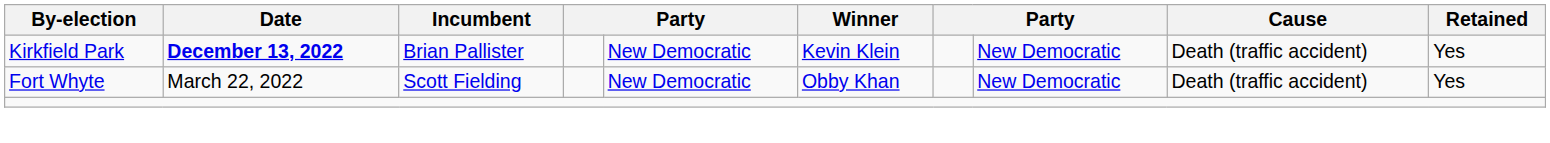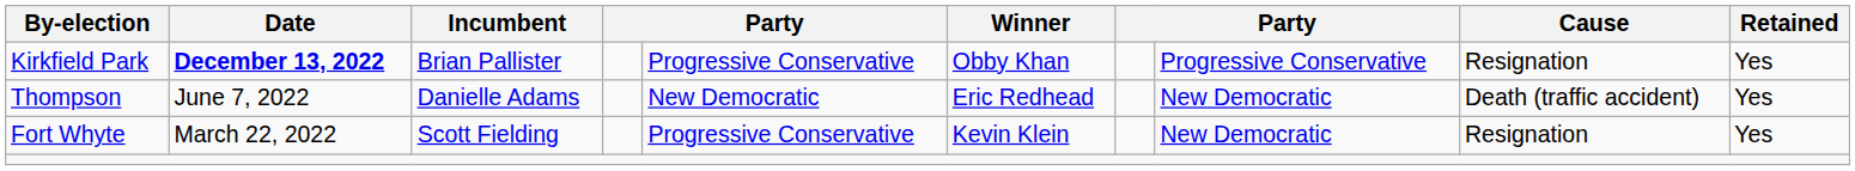 <table class="wikitable" style="width:100%">
 <tr>
 <th>By-election</th>
 <th>Date</th>
 <th>Incumbent</th>
 <th colspan="2">Party</th>
 <th>Winner</th>
 <th colspan="2">Party</th>
 <th>Cause</th>
 <th>Retained</th>
 </tr>
 <tr>
 <td><a href='#'>Kirkfield Park</a></td>
 <td><strong><a href='#'>December 13, 2022</a></strong></td>
 <td><a href='#'>Brian Pallister</a></td>
 <td>    </td>
+<td><a href='#'>Progressive Conservative</a></td>
+<td><a href='#'>Obby Khan</a></td>
+<td>    </td>
+<td><a href='#'>Progressive Conservative</a></td>
+<td>Resignation</td>
+<td>Yes</td>
+</tr>
+<tr>
+<td><a href='#'>Thompson</a></td>
+<td>June 7, 2022</td>
+<td><a href='#'>Danielle Adams</a></td>
+<td>    </td>
 <td><a href='#'>New Democratic</a></td>
-<td><a href='#'>Kevin Klein</a></td>
+<td><a href='#'>Eric Redhead</a></td>
 <td>    </td>
 <td><a href='#'>New Democratic</a></td>
 <td>Death (traffic accident)</td>
 <td>Yes</td>
 </tr>
 <tr>
 <td><a href='#'>Fort Whyte</a></td>
 <td>March 22, 2022</td>
 <td><a href='#'>Scott Fielding</a></td>
 <td>    </td>
-<td><a href='#'>New Democratic</a></td>
-<td><a href='#'>Obby Khan</a></td>
+<td><a href='#'>Progressive Conservative</a></td>
+<td><a href='#'>Kevin Klein</a></td>
 <td>    </td>
 <td><a href='#'>New Democratic</a></td>
-<td>Death (traffic accident)</td>
+<td>Resignation</td>
 <td>Yes</td>
 </tr>
 <tr>
 <td colspan="10"></td>
 </tr>
 </table>
